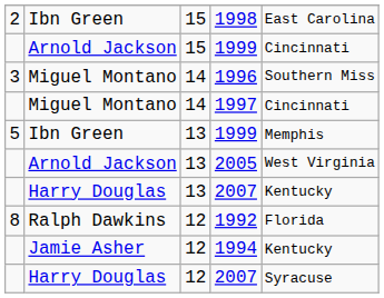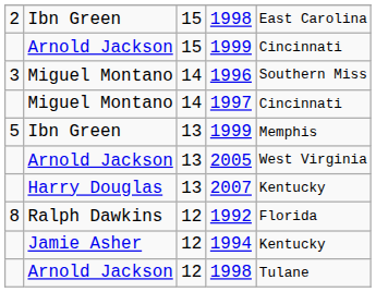 <table class="wikitable">
 <tr>
 </tr>
 <tr>
 <td>2</td>
 <td>Ibn Green</td>
 <td>15</td>
 <td><a href='#'>1998</a></td>
 <td style="font-size:80%;">East Carolina</td>
 </tr>
 <tr>
 <td></td>
 <td><a href='#'>Arnold Jackson</a></td>
 <td>15</td>
 <td><a href='#'>1999</a></td>
 <td style="font-size:80%;">Cincinnati</td>
 </tr>
 <tr>
 <td>3</td>
 <td>Miguel Montano</td>
 <td>14</td>
 <td><a href='#'>1996</a></td>
 <td style="font-size:80%;">Southern Miss</td>
 </tr>
 <tr>
 <td></td>
 <td>Miguel Montano</td>
 <td>14</td>
 <td><a href='#'>1997</a></td>
 <td style="font-size:80%;">Cincinnati</td>
 </tr>
 <tr>
 <td>5</td>
 <td>Ibn Green</td>
 <td>13</td>
 <td><a href='#'>1999</a></td>
 <td style="font-size:80%;">Memphis</td>
 </tr>
 <tr>
 <td></td>
 <td><a href='#'>Arnold Jackson</a></td>
 <td>13</td>
 <td><a href='#'>2005</a></td>
 <td style="font-size:80%;">West Virginia</td>
 </tr>
 <tr>
 <td></td>
 <td><a href='#'>Harry Douglas</a></td>
 <td>13</td>
 <td><a href='#'>2007</a></td>
 <td style="font-size:80%;">Kentucky</td>
 </tr>
 <tr>
 <td>8</td>
 <td>Ralph Dawkins</td>
 <td>12</td>
 <td><a href='#'>1992</a></td>
 <td style="font-size:80%;">Florida</td>
 </tr>
 <tr>
 <td></td>
 <td><a href='#'>Jamie Asher</a></td>
 <td>12</td>
 <td><a href='#'>1994</a></td>
 <td style="font-size:80%;">Kentucky</td>
 </tr>
 <tr>
 <td></td>
-<td><a href='#'>Harry Douglas</a></td>
+<td><a href='#'>Arnold Jackson</a></td>
 <td>12</td>
-<td><a href='#'>2007</a></td>
-<td style="font-size:80%;">Syracuse</td>
+<td><a href='#'>1998</a></td>
+<td style="font-size:80%;">Tulane</td>
 </tr>
 </table>
